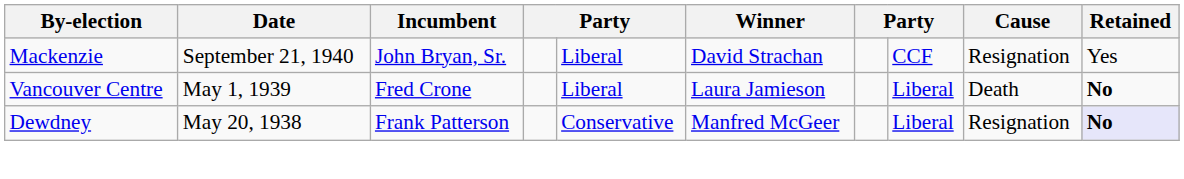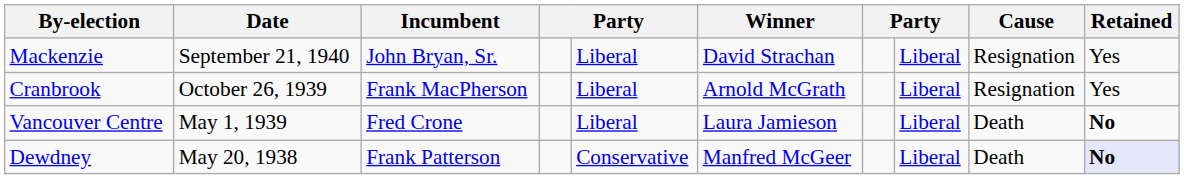 <table class=wikitable style="width:100%">
 <tr>
 <th>By-election</th>
 <th>Date</th>
 <th>Incumbent</th>
 <th colspan=2>Party</th>
 <th>Winner</th>
 <th colspan=2>Party</th>
 <th>Cause</th>
 <th>Retained</th>
 </tr>
 <tr>
 <td><a href='#'>Mackenzie</a></td>
 <td>September 21, 1940</td>
 <td><a href='#'>John Bryan, Sr.</a></td>
 <td>    </td>
 <td><a href='#'>Liberal</a></td>
 <td><a href='#'>David Strachan</a></td>
 <td>    </td>
-<td><a href='#'>CCF</a></td>
+<td><a href='#'>Liberal</a></td>
+<td>Resignation</td>
+<td>Yes</td>
+</tr>
+<tr>
+<td><a href='#'>Cranbrook</a></td>
+<td>October 26, 1939</td>
+<td><a href='#'>Frank MacPherson</a></td>
+<td>    </td>
+<td><a href='#'>Liberal</a></td>
+<td><a href='#'>Arnold McGrath</a></td>
+<td>    </td>
+<td><a href='#'>Liberal</a></td>
 <td>Resignation</td>
 <td>Yes</td>
 </tr>
 <tr>
 <td><a href='#'>Vancouver Centre</a></td>
 <td>May 1, 1939</td>
 <td><a href='#'>Fred Crone</a></td>
 <td>    </td>
 <td><a href='#'>Liberal</a></td>
 <td><a href='#'>Laura Jamieson</a></td>
 <td>    </td>
 <td><a href='#'>Liberal</a></td>
 <td>Death</td>
 <td><strong>No</strong></td>
 </tr>
 <tr>
 <td><a href='#'>Dewdney</a></td>
 <td>May 20, 1938</td>
 <td><a href='#'>Frank Patterson</a></td>
 <td>    </td>
 <td><a href='#'>Conservative</a></td>
 <td><a href='#'>Manfred McGeer</a></td>
 <td>    </td>
 <td><a href='#'>Liberal</a></td>
-<td>Resignation</td>
+<td>Death</td>
 <td style="background: lavender;"><strong>No</strong></td>
 </tr>
 </table>
